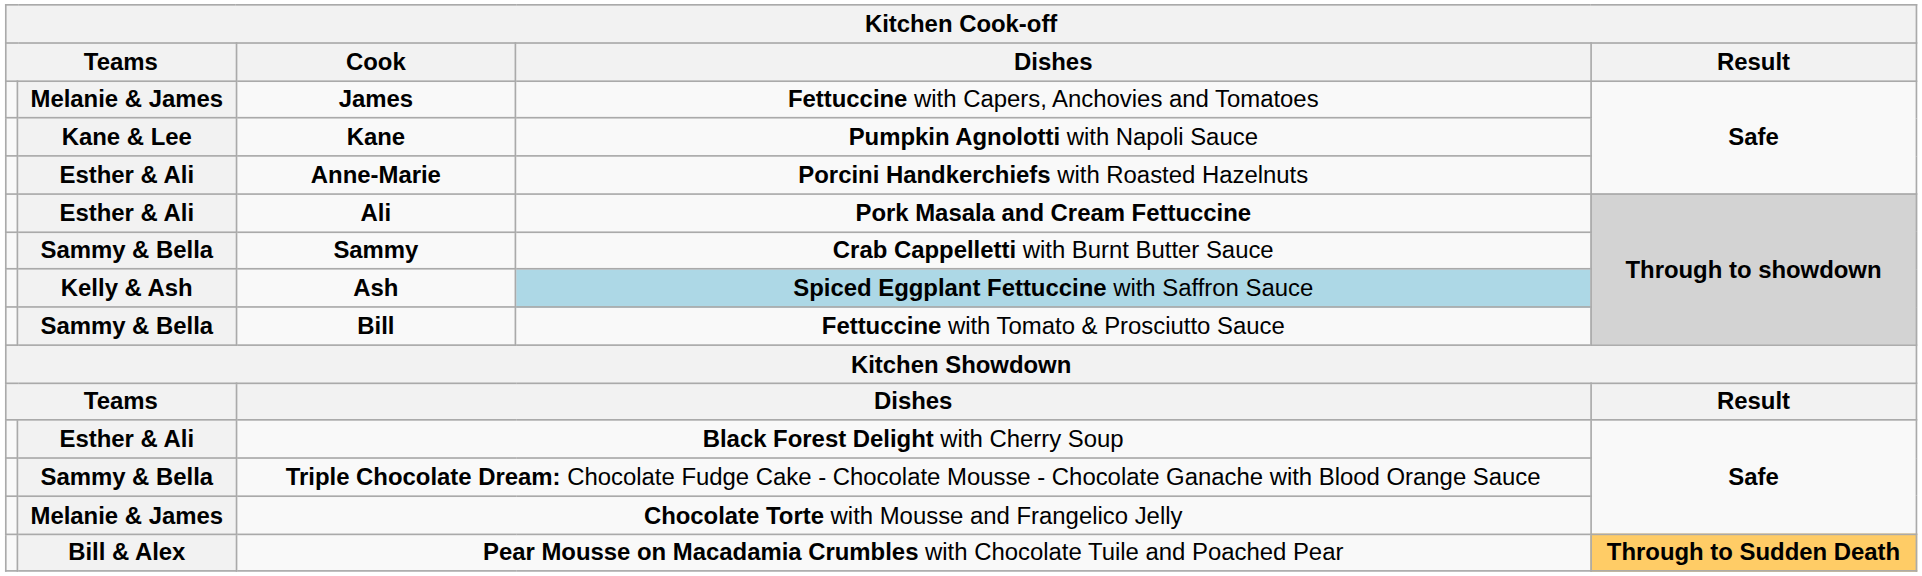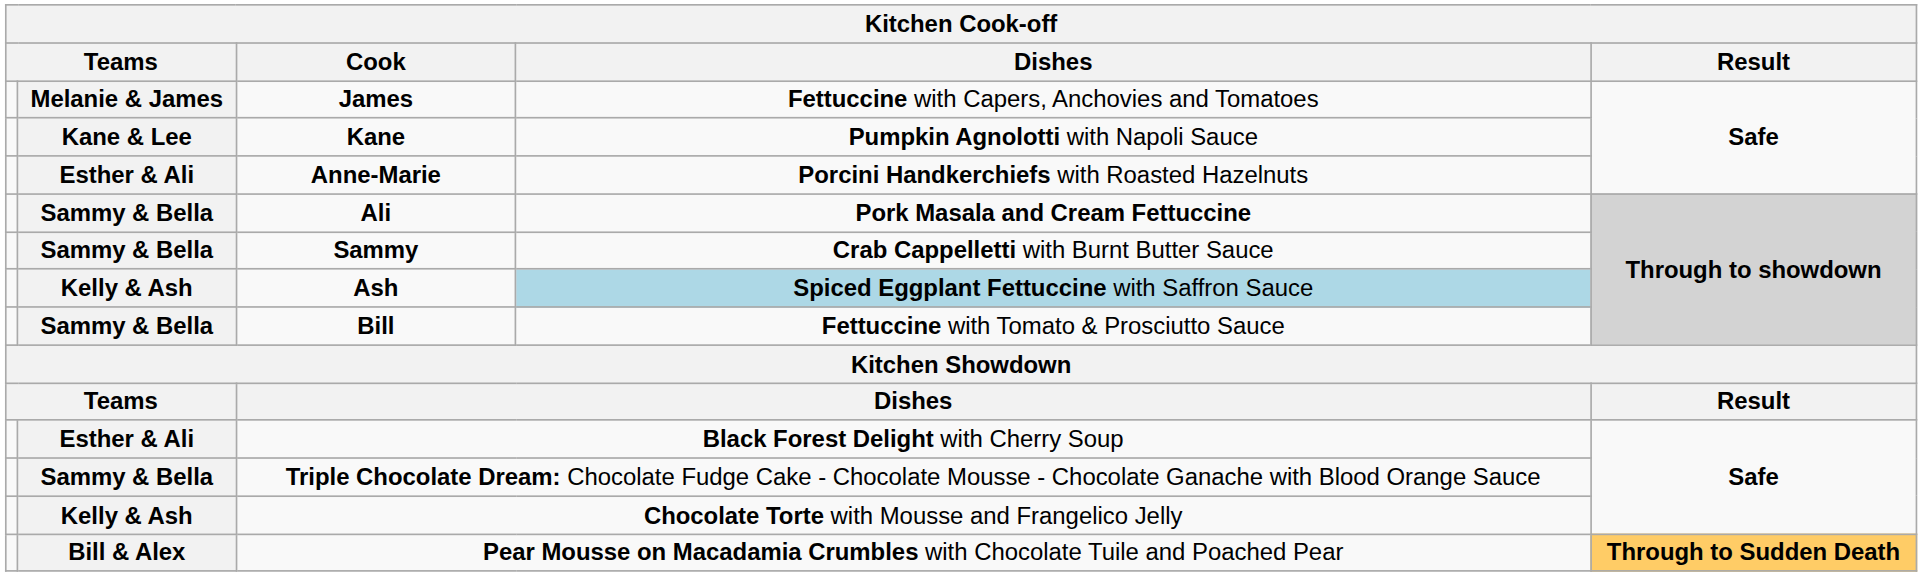 <table class="wikitable plainrowheaders" style="text-align:center; font-size:90%; width:80em; margin:1em auto;">
 <tr>
 <th colspan=5>Kitchen Cook-off</th>
 </tr>
 <tr>
 <th colspan="2">Teams</th>
 <th>Cook</th>
 <th>Dishes</th>
 <th>Result</th>
 </tr>
 <tr>
 <td></td>
 <th>Melanie & James</th>
 <td><strong>James</strong></td>
 <td><strong>Fettuccine</strong> with Capers, Anchovies and Tomatoes</td>
 <td rowspan=3><strong>Safe</strong></td>
 </tr>
 <tr>
 <td></td>
 <th>Kane & Lee</th>
 <td><strong>Kane</strong></td>
 <td><strong>Pumpkin Agnolotti</strong> with Napoli Sauce</td>
 </tr>
 <tr>
 <td></td>
 <th>Esther & Ali</th>
 <td><strong>Anne-Marie</strong></td>
 <td><strong>Porcini Handkerchiefs </strong> with Roasted Hazelnuts</td>
 </tr>
 <tr>
 <td></td>
-<th>Esther & Ali</th>
+<th>Sammy & Bella</th>
 <td><strong>Ali</strong></td>
 <td><strong>Pork Masala and Cream Fettuccine </strong></td>
 <td align=centre bgcolor=lightgray rowspan=4><strong>Through to showdown</strong></td>
 </tr>
 <tr>
 <td></td>
 <th>Sammy & Bella</th>
 <td><strong>Sammy</strong></td>
 <td><strong>Crab Cappelletti</strong> with Burnt Butter Sauce</td>
 </tr>
 <tr>
 <td></td>
 <th>Kelly & Ash</th>
 <td><strong>Ash</strong></td>
 <td style="background: lightblue;"><strong>Spiced Eggplant Fettuccine</strong> with Saffron Sauce</td>
 </tr>
 <tr>
 <td></td>
 <th>Sammy & Bella</th>
 <td><strong>Bill</strong></td>
 <td><strong>Fettuccine</strong> with Tomato & Prosciutto Sauce</td>
 </tr>
 <tr>
 <th colspan=5>Kitchen Showdown</th>
 </tr>
 <tr>
 <th colspan="2">Teams</th>
 <th colspan="2">Dishes</th>
 <th>Result</th>
 </tr>
 <tr>
 <td></td>
 <th>Esther & Ali</th>
 <td colspan="2"><strong>Black Forest Delight</strong> with Cherry Soup</td>
 <td align=centre rowspan=3><strong>Safe</strong></td>
 </tr>
 <tr>
 <td></td>
 <th>Sammy & Bella</th>
 <td colspan="2"><strong>Triple Chocolate Dream:</strong> Chocolate Fudge Cake - Chocolate Mousse - Chocolate Ganache with Blood Orange Sauce</td>
 </tr>
 <tr>
 <td></td>
-<th>Melanie & James</th>
+<th>Kelly & Ash</th>
 <td colspan="2"><strong>Chocolate Torte</strong> with Mousse and Frangelico Jelly</td>
 </tr>
 <tr>
 <td></td>
 <th>Bill & Alex</th>
 <td colspan="2"><strong>Pear Mousse on Macadamia Crumbles</strong> with Chocolate Tuile and Poached Pear</td>
 <td align=centre bgcolor=#FFCC66><strong>Through to Sudden Death</strong></td>
 </tr>
 </table>
